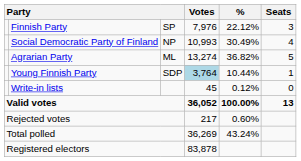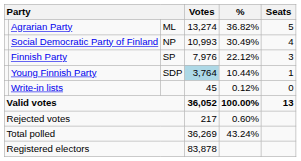 <table class="wikitable" border="1" style="text-align:right;">
 <tr>
 <th style="text-align:left;" colspan=3>Party</th>
 <th align=center width="50">Votes</th>
 <th align=center width="50">%</th>
 <th align=center width="50">Seats</th>
 </tr>
 <tr>
 <td></td>
-<td align=left><a href='#'>Finnish Party</a></td>
-<td align=left>SP</td>
-<td>7,976</td>
-<td>22.12%</td>
-<td>3</td>
+<td align=left><a href='#'>Agrarian Party</a></td>
+<td align=left>ML</td>
+<td>13,274</td>
+<td>36.82%</td>
+<td>5</td>
 </tr>
 <tr>
 <td></td>
 <td align=left style="white-space: nowrap;"><a href='#'>Social Democratic Party of Finland</a></td>
 <td align=left>NP</td>
 <td>10,993</td>
 <td>30.49%</td>
 <td>4</td>
 </tr>
 <tr>
 <td></td>
-<td align=left><a href='#'>Agrarian Party</a></td>
-<td align=left>ML</td>
-<td>13,274</td>
-<td>36.82%</td>
-<td>5</td>
+<td align=left><a href='#'>Finnish Party</a></td>
+<td align=left>SP</td>
+<td>7,976</td>
+<td>22.12%</td>
+<td>3</td>
 </tr>
 <tr>
 <td></td>
 <td align=left><a href='#'>Young Finnish Party</a></td>
 <td align=left>SDP</td>
 <td style="background: lightblue;">3,764</td>
 <td>10.44%</td>
 <td>1</td>
 </tr>
 <tr>
 <td></td>
 <td align=left><a href='#'>Write-in lists</a></td>
 <td align=left></td>
 <td>45</td>
 <td>0.12%</td>
 <td>0</td>
 </tr>
 <tr style="font-weight:bold">
 <td align=left colspan=3>Valid votes</td>
 <td>36,052</td>
 <td>100.00%</td>
 <td>13</td>
 </tr>
 <tr>
 <td align=left colspan=3>Rejected votes</td>
 <td>217</td>
 <td>0.60%</td>
 <td></td>
 </tr>
 <tr>
 <td align=left colspan=3>Total polled</td>
 <td>36,269</td>
 <td>43.24%</td>
 <td></td>
 </tr>
 <tr>
 <td align=left colspan=3>Registered electors</td>
 <td>83,878</td>
 <td></td>
 <td></td>
 </tr>
 </table>
